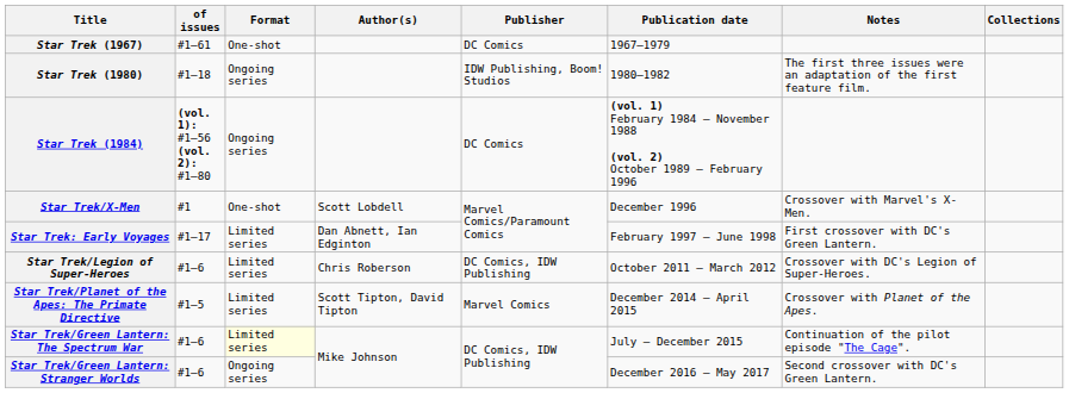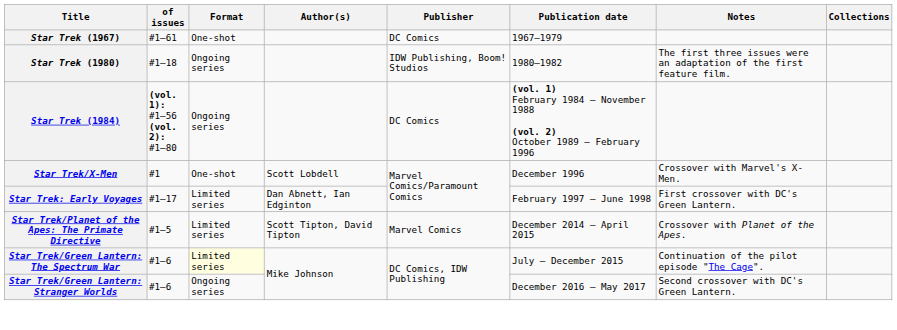 <table class="wikitable">
 <tr>
 <th>Title</th>
 <th style="width:40pt"> of issues</th>
 <th style="width:75pt">Format</th>
 <th style="width:125pt">Author(s)</th>
 <th style="width:125pt">Publisher</th>
 <th style="width:150pt">Publication date</th>
 <th style="width:175pt">Notes</th>
 <th>Collections</th>
 </tr>
 <tr>
 <th><em>Star Trek</em> (1967)</th>
 <td>#1–61</td>
 <td>One-shot</td>
 <td></td>
 <td>DC Comics</td>
 <td>1967—1979</td>
 <td></td>
 <td></td>
 </tr>
 <tr>
 <th><em>Star Trek</em> (1980)</th>
 <td>#1–18</td>
 <td>Ongoing series</td>
 <td></td>
 <td>IDW Publishing, Boom! Studios</td>
 <td>1980–1982</td>
 <td>The first three issues were an adaptation of the first feature film.</td>
 <td></td>
 </tr>
 <tr>
 <th><a href='#'><em>Star Trek</em> (1984)</a></th>
 <td><strong>(vol. 1):</strong> #1–56 <br> <strong>(vol. 2):</strong> #1–80</td>
 <td>Ongoing series</td>
 <td></td>
 <td>DC Comics</td>
 <td><strong>(vol. 1)</strong><br>February 1984 – November 1988 <br><br><strong>(vol. 2)</strong><br>October 1989 – February 1996</td>
 <td></td>
 <td></td>
 </tr>
 <tr>
 <th><em><a href='#'>Star Trek/X-Men</a></em></th>
 <td>#1</td>
 <td>One-shot</td>
 <td>Scott Lobdell</td>
 <td rowspan="2">Marvel Comics/Paramount Comics</td>
 <td>December 1996</td>
 <td>Crossover with Marvel's X-Men.</td>
 <td></td>
 </tr>
 <tr>
 <th><em><a href='#'>Star Trek: Early Voyages</a></em></th>
 <td>#1–17</td>
 <td>Limited series</td>
 <td>Dan Abnett, Ian Edginton</td>
 <td>February 1997 – June 1998</td>
 <td>First crossover with DC's Green Lantern.</td>
 <td></td>
 </tr>
 <tr>
-<th><em>Star Trek/Legion of Super-Heroes</em></th>
-<td>#1–6</td>
-<td>Limited series</td>
-<td>Chris Roberson</td>
-<td>DC Comics, IDW Publishing</td>
-<td>October 2011 – March 2012</td>
-<td>Crossover with DC's Legion of Super-Heroes.</td>
-<td></td>
-</tr>
-<tr>
 <th><em><a href='#'>Star Trek/Planet of the Apes: The Primate Directive</a></em></th>
 <td>#1–5</td>
 <td>Limited series</td>
 <td>Scott Tipton, David Tipton</td>
 <td>Marvel Comics</td>
 <td>December 2014 – April 2015</td>
 <td>Crossover with <em>Planet of the Apes</em>.</td>
 <td></td>
 </tr>
 <tr>
 <th><em><a href='#'>Star Trek/Green Lantern: The Spectrum War</a></em></th>
 <td>#1–6</td>
 <td style="background: lightyellow;">Limited series</td>
 <td rowspan="2">Mike Johnson</td>
 <td rowspan="2">DC Comics, IDW Publishing</td>
 <td>July – December 2015</td>
 <td>Continuation of the pilot episode "<a href='#'>The Cage</a>".</td>
 <td></td>
 </tr>
 <tr>
 <th><em><a href='#'>Star Trek/Green Lantern: Stranger Worlds</a></em></th>
 <td>#1–6</td>
 <td>Ongoing series</td>
 <td>December 2016 – May 2017</td>
 <td>Second crossover with DC's Green Lantern.</td>
 <td></td>
 </tr>
 </table>
